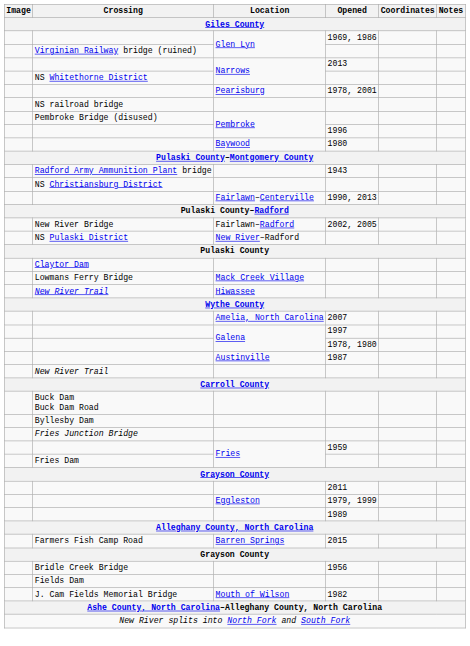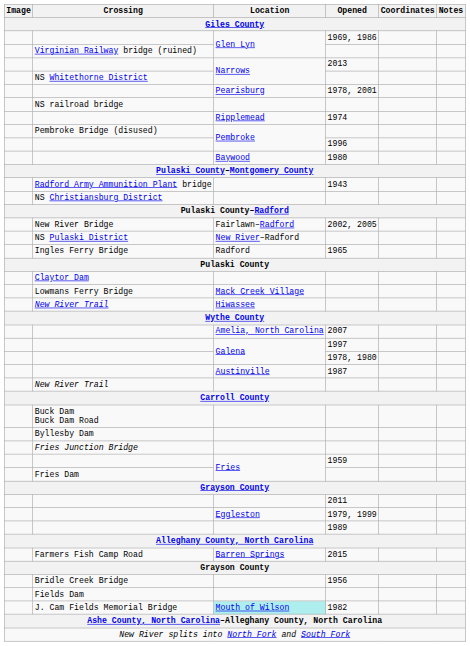 <table class="wikitable">
 <tr>
 <th>Image</th>
 <th>Crossing</th>
 <th>Location</th>
 <th>Opened</th>
 <th>Coordinates</th>
 <th>Notes</th>
 </tr>
 <tr>
 <th colspan="6"><a href='#'>Giles County</a></th>
 </tr>
 <tr>
 <td></td>
 <td></td>
 <td rowspan="2"><a href='#'>Glen Lyn</a></td>
 <td>1969, 1986</td>
 <td></td>
 <td></td>
 </tr>
 <tr>
 <td></td>
 <td><a href='#'>Virginian Railway</a> bridge (ruined)</td>
 <td></td>
 <td></td>
 <td></td>
 </tr>
 <tr>
 <td></td>
 <td></td>
 <td rowspan="2"><a href='#'>Narrows</a></td>
 <td>2013</td>
 <td></td>
 <td></td>
 </tr>
 <tr>
 <td></td>
 <td>NS <a href='#'>Whitethorne District</a></td>
 <td></td>
 <td></td>
 <td></td>
 </tr>
 <tr>
 <td></td>
 <td></td>
 <td><a href='#'>Pearisburg</a></td>
 <td>1978, 2001</td>
 <td></td>
 <td></td>
 </tr>
 <tr>
 <td></td>
 <td>NS railroad bridge</td>
 <td></td>
 <td></td>
 <td></td>
 <td></td>
 </tr>
 <tr>
 <td></td>
+<td></td>
+<td><a href='#'>Ripplemead</a></td>
+<td>1974</td>
+<td></td>
+<td></td>
+</tr>
+<tr>
+<td></td>
 <td>Pembroke Bridge (disused)</td>
 <td rowspan="2"><a href='#'>Pembroke</a></td>
 <td></td>
 <td></td>
 <td></td>
 </tr>
 <tr>
 <td></td>
 <td></td>
 <td>1996</td>
 <td></td>
 <td></td>
 </tr>
 <tr>
 <td></td>
 <td></td>
 <td><a href='#'>Baywood</a></td>
 <td>1980</td>
 <td></td>
 <td></td>
 </tr>
 <tr>
 <th colspan="6"><a href='#'>Pulaski County</a>–<a href='#'>Montgomery County</a></th>
 </tr>
 <tr>
 <td></td>
 <td><a href='#'>Radford Army Ammunition Plant</a> bridge</td>
 <td></td>
 <td>1943</td>
 <td></td>
 <td></td>
 </tr>
 <tr>
 <td></td>
 <td>NS <a href='#'>Christiansburg District</a></td>
 <td></td>
 <td></td>
 <td></td>
 <td></td>
 </tr>
 <tr>
-<td></td>
-<td></td>
-<td><a href='#'>Fairlawn</a>–<a href='#'>Centerville</a></td>
-<td>1990, 2013</td>
-<td></td>
-<td></td>
-</tr>
-<tr>
 <th colspan="6">Pulaski County–<a href='#'>Radford</a></th>
 </tr>
 <tr>
 <td></td>
 <td>New River Bridge<br></td>
 <td>Fairlawn–<a href='#'>Radford</a></td>
 <td>2002, 2005</td>
 <td></td>
 <td></td>
 </tr>
 <tr>
 <td></td>
 <td>NS <a href='#'>Pulaski District</a></td>
 <td><a href='#'>New River</a>–Radford</td>
 <td></td>
+<td></td>
+<td></td>
+</tr>
+<tr>
+<td></td>
+<td>Ingles Ferry Bridge<br></td>
+<td>Radford</td>
+<td>1965</td>
 <td></td>
 <td></td>
 </tr>
 <tr>
 <th colspan="6">Pulaski County</th>
 </tr>
 <tr>
 <td></td>
 <td><a href='#'>Claytor Dam</a></td>
 <td></td>
 <td></td>
 <td></td>
 <td></td>
 </tr>
 <tr>
 <td></td>
 <td>Lowmans Ferry Bridge<br></td>
 <td><a href='#'>Mack Creek Village</a></td>
 <td></td>
 <td></td>
 <td></td>
 </tr>
 <tr>
 <td></td>
 <td><em><a href='#'>New River Trail</a></em></td>
 <td><a href='#'>Hiwassee</a></td>
 <td></td>
 <td></td>
 <td></td>
 </tr>
 <tr>
 <th colspan="6"><a href='#'>Wythe County</a></th>
 </tr>
 <tr>
 <td></td>
 <td></td>
 <td><a href='#'>Amelia, North Carolina</a></td>
 <td>2007</td>
 <td></td>
 <td></td>
 </tr>
 <tr>
 <td></td>
 <td></td>
 <td rowspan="2"><a href='#'>Galena</a></td>
 <td>1997</td>
 <td></td>
 <td></td>
 </tr>
 <tr>
 <td></td>
 <td></td>
 <td>1978, 1980</td>
 <td></td>
 <td></td>
 </tr>
 <tr>
 <td></td>
 <td></td>
 <td><a href='#'>Austinville</a></td>
 <td>1987</td>
 <td></td>
 <td></td>
 </tr>
 <tr>
 <td></td>
 <td><em>New River Trail</em></td>
 <td></td>
 <td></td>
 <td></td>
 <td></td>
 </tr>
 <tr>
 <th colspan="6"><a href='#'>Carroll County</a></th>
 </tr>
 <tr>
 <td></td>
 <td>Buck Dam<br>Buck Dam Road</td>
 <td></td>
 <td></td>
 <td></td>
 <td></td>
 </tr>
 <tr>
 <td></td>
 <td>Byllesby Dam</td>
 <td></td>
 <td></td>
 <td></td>
 <td></td>
 </tr>
 <tr>
 <td></td>
 <td><em>Fries Junction Bridge</em></td>
 <td></td>
 <td></td>
 <td></td>
 <td></td>
 </tr>
 <tr>
 <td></td>
 <td></td>
 <td rowspan="2"><a href='#'>Fries</a></td>
 <td>1959</td>
 <td></td>
 <td></td>
 </tr>
 <tr>
 <td></td>
 <td>Fries Dam</td>
 <td></td>
 <td></td>
 <td></td>
 </tr>
 <tr>
 <th colspan="6"><a href='#'>Grayson County</a></th>
 </tr>
 <tr>
 <td></td>
 <td></td>
 <td></td>
 <td>2011</td>
 <td></td>
 <td></td>
 </tr>
 <tr>
 <td></td>
 <td></td>
 <td><a href='#'>Eggleston</a></td>
 <td>1979, 1999</td>
 <td></td>
 <td></td>
 </tr>
 <tr>
 <td></td>
 <td></td>
 <td></td>
 <td>1989</td>
 <td></td>
 <td></td>
 </tr>
 <tr>
 <th colspan="6"><a href='#'>Alleghany County, North Carolina</a></th>
 </tr>
 <tr>
 <td></td>
 <td>Farmers Fish Camp Road</td>
 <td><a href='#'>Barren Springs</a></td>
 <td>2015</td>
 <td></td>
 <td></td>
 </tr>
 <tr>
 <th colspan="6">Grayson County</th>
 </tr>
 <tr>
 <td></td>
 <td>Bridle Creek Bridge<br></td>
 <td></td>
 <td>1956</td>
 <td></td>
 <td></td>
 </tr>
 <tr>
 <td></td>
 <td>Fields Dam</td>
 <td></td>
 <td></td>
 <td></td>
 <td></td>
 </tr>
 <tr>
 <td></td>
 <td>J. Cam Fields Memorial Bridge<br></td>
-<td><a href='#'>Mouth of Wilson</a></td>
+<td style="background: paleturquoise;"><a href='#'>Mouth of Wilson</a></td>
 <td>1982</td>
 <td></td>
 <td></td>
 </tr>
 <tr>
 <th colspan="6"><a href='#'>Ashe County, North Carolina</a>–Alleghany County, North Carolina</th>
 </tr>
 <tr>
 <td colspan="6"  style="text-align:center"><em>New River splits into <a href='#'>North Fork</a> and <a href='#'>South Fork</a></em></td>
 </tr>
 </table>
